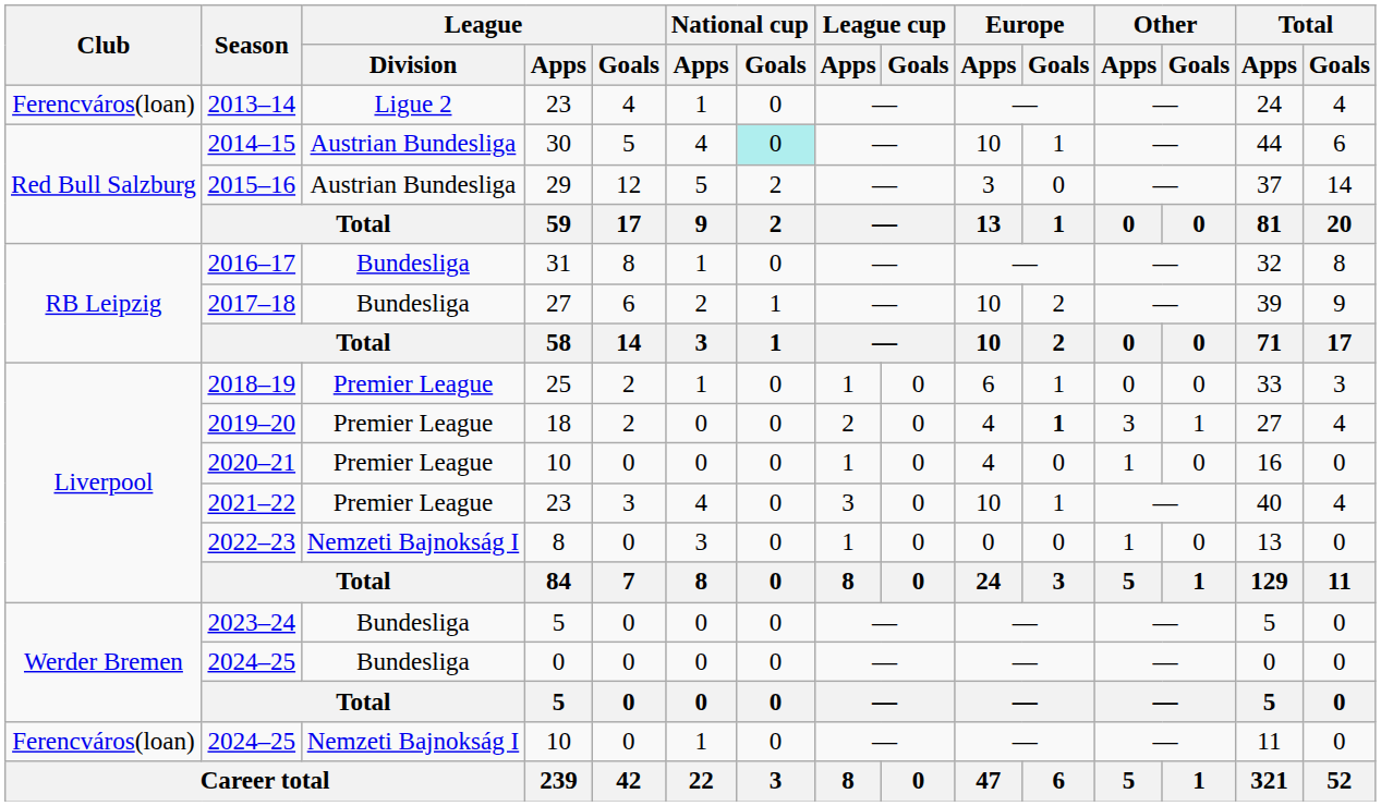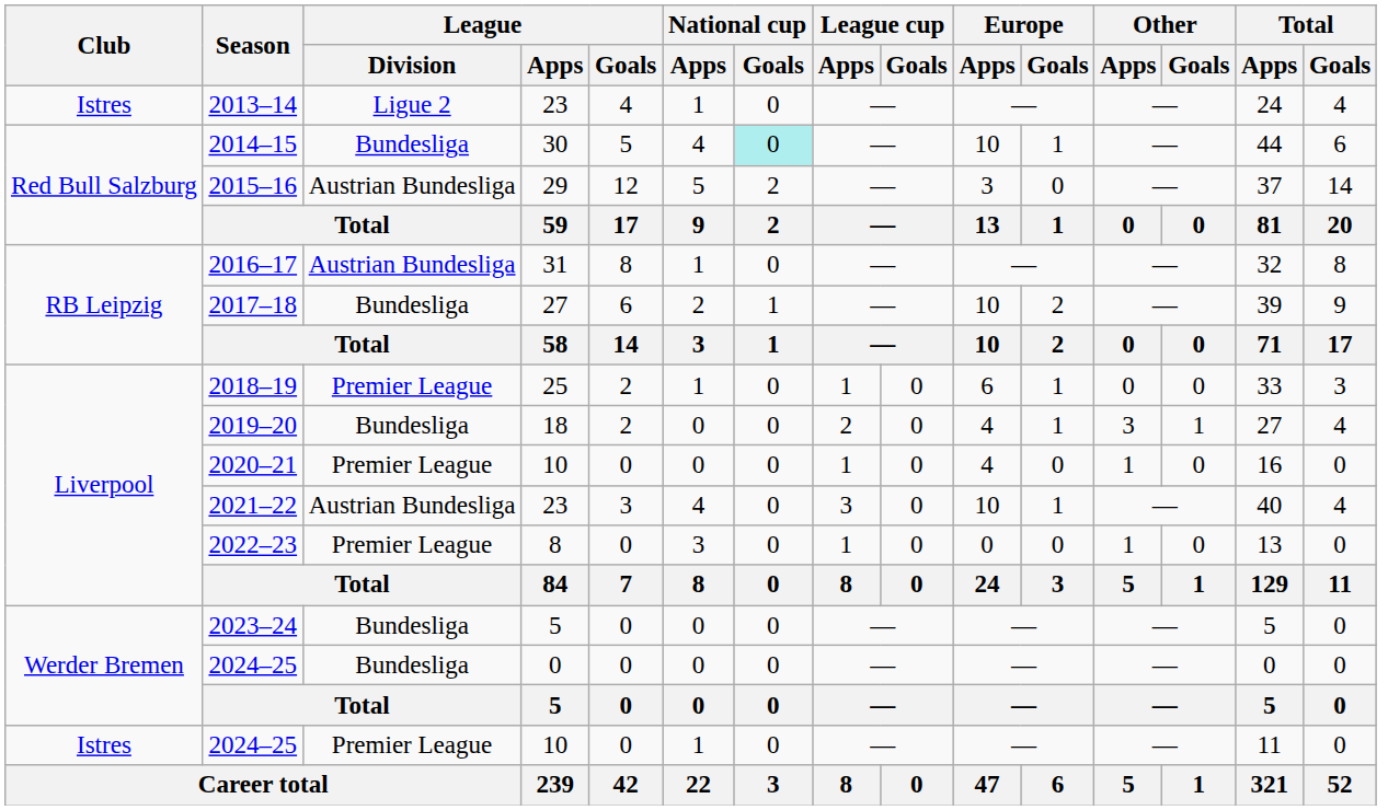 <table class="wikitable" style="text-align: center;">
 <tr>
 <th rowspan="2">Club</th>
 <th rowspan="2">Season</th>
 <th colspan="3">League</th>
 <th colspan="2">National cup</th>
 <th colspan="2">League cup</th>
 <th colspan="2">Europe</th>
 <th colspan="2">Other</th>
 <th colspan="2">Total</th>
 </tr>
 <tr>
 <th>Division</th>
 <th>Apps</th>
 <th>Goals</th>
 <th>Apps</th>
 <th>Goals</th>
 <th>Apps</th>
 <th>Goals</th>
 <th>Apps</th>
 <th>Goals</th>
 <th>Apps</th>
 <th>Goals</th>
 <th>Apps</th>
 <th>Goals</th>
 </tr>
 <tr>
-<td><a href='#'>Ferencváros</a>(loan)</td>
+<td><a href='#'>Istres</a></td>
 <td><a href='#'>2013–14</a></td>
 <td><a href='#'>Ligue 2</a></td>
 <td>23</td>
 <td>4</td>
 <td>1</td>
 <td>0</td>
 <td colspan="2">—</td>
 <td colspan="2">—</td>
 <td colspan="2">—</td>
 <td>24</td>
 <td>4</td>
 </tr>
 <tr>
 <td rowspan="3"><a href='#'>Red Bull Salzburg</a></td>
 <td><a href='#'>2014–15</a></td>
-<td><a href='#'>Austrian Bundesliga</a></td>
+<td><a href='#'>Bundesliga</a></td>
 <td>30</td>
 <td>5</td>
 <td>4</td>
 <td style="background: paleturquoise;">0</td>
 <td colspan="2">—</td>
 <td>10</td>
 <td>1</td>
 <td colspan="2">—</td>
 <td>44</td>
 <td>6</td>
 </tr>
 <tr>
 <td><a href='#'>2015–16</a></td>
 <td>Austrian Bundesliga</td>
 <td>29</td>
 <td>12</td>
 <td>5</td>
 <td>2</td>
 <td colspan="2">—</td>
 <td>3</td>
 <td>0</td>
 <td colspan="2">—</td>
 <td>37</td>
 <td>14</td>
 </tr>
 <tr>
 <th colspan="2">Total</th>
 <th>59</th>
 <th>17</th>
 <th>9</th>
 <th>2</th>
 <th colspan="2">—</th>
 <th>13</th>
 <th>1</th>
 <th>0</th>
 <th>0</th>
 <th>81</th>
 <th>20</th>
 </tr>
 <tr>
 <td rowspan="3"><a href='#'>RB Leipzig</a></td>
 <td><a href='#'>2016–17</a></td>
-<td><a href='#'>Bundesliga</a></td>
+<td><a href='#'>Austrian Bundesliga</a></td>
 <td>31</td>
 <td>8</td>
 <td>1</td>
 <td>0</td>
 <td colspan="2">—</td>
 <td colspan="2">—</td>
 <td colspan="2">—</td>
 <td>32</td>
 <td>8</td>
 </tr>
 <tr>
 <td><a href='#'>2017–18</a></td>
 <td>Bundesliga</td>
 <td>27</td>
 <td>6</td>
 <td>2</td>
 <td>1</td>
 <td colspan="2">—</td>
 <td>10</td>
 <td>2</td>
 <td colspan="2">—</td>
 <td>39</td>
 <td>9</td>
 </tr>
 <tr>
 <th colspan="2">Total</th>
 <th>58</th>
 <th>14</th>
 <th>3</th>
 <th>1</th>
 <th colspan="2">—</th>
 <th>10</th>
 <th>2</th>
 <th>0</th>
 <th>0</th>
 <th>71</th>
 <th>17</th>
 </tr>
 <tr>
 <td rowspan="6"><a href='#'>Liverpool</a></td>
 <td><a href='#'>2018–19</a></td>
 <td><a href='#'>Premier League</a></td>
 <td>25</td>
 <td>2</td>
 <td>1</td>
 <td>0</td>
 <td>1</td>
 <td>0</td>
 <td>6</td>
 <td>1</td>
 <td>0</td>
 <td>0</td>
 <td>33</td>
 <td>3</td>
 </tr>
 <tr>
 <td><a href='#'>2019–20</a></td>
-<td>Premier League</td>
+<td>Bundesliga</td>
 <td>18</td>
 <td>2</td>
 <td>0</td>
 <td>0</td>
 <td>2</td>
 <td>0</td>
 <td>4</td>
-<td><strong>1</strong></td>
+<td>1</td>
 <td>3</td>
 <td>1</td>
 <td>27</td>
 <td>4</td>
 </tr>
 <tr>
 <td><a href='#'>2020–21</a></td>
 <td>Premier League</td>
 <td>10</td>
 <td>0</td>
 <td>0</td>
 <td>0</td>
 <td>1</td>
 <td>0</td>
 <td>4</td>
 <td>0</td>
 <td>1</td>
 <td>0</td>
 <td>16</td>
 <td>0</td>
 </tr>
 <tr>
 <td><a href='#'>2021–22</a></td>
-<td>Premier League</td>
+<td>Austrian Bundesliga</td>
 <td>23</td>
 <td>3</td>
 <td>4</td>
 <td>0</td>
 <td>3</td>
 <td>0</td>
 <td>10</td>
 <td>1</td>
 <td colspan="2">—</td>
 <td>40</td>
 <td>4</td>
 </tr>
 <tr>
 <td><a href='#'>2022–23</a></td>
-<td><a href='#'>Nemzeti Bajnokság I</a></td>
+<td>Premier League</td>
 <td>8</td>
 <td>0</td>
 <td>3</td>
 <td>0</td>
 <td>1</td>
 <td>0</td>
 <td>0</td>
 <td>0</td>
 <td>1</td>
 <td>0</td>
 <td>13</td>
 <td>0</td>
 </tr>
 <tr>
 <th colspan="2">Total</th>
 <th>84</th>
 <th>7</th>
 <th>8</th>
 <th>0</th>
 <th>8</th>
 <th>0</th>
 <th>24</th>
 <th>3</th>
 <th>5</th>
 <th>1</th>
 <th>129</th>
 <th>11</th>
 </tr>
 <tr>
 <td rowspan="3"><a href='#'>Werder Bremen</a></td>
 <td><a href='#'>2023–24</a></td>
 <td>Bundesliga</td>
 <td>5</td>
 <td>0</td>
 <td>0</td>
 <td>0</td>
 <td colspan="2">—</td>
 <td colspan="2">—</td>
 <td colspan="2">—</td>
 <td>5</td>
 <td>0</td>
 </tr>
 <tr>
 <td><a href='#'>2024–25</a></td>
 <td>Bundesliga</td>
 <td>0</td>
 <td>0</td>
 <td>0</td>
 <td>0</td>
 <td colspan="2">—</td>
 <td colspan="2">—</td>
 <td colspan="2">—</td>
 <td>0</td>
 <td>0</td>
 </tr>
 <tr>
 <th colspan="2">Total</th>
 <th>5</th>
 <th>0</th>
 <th>0</th>
 <th>0</th>
 <th colspan="2">—</th>
 <th colspan="2">—</th>
 <th colspan="2">—</th>
 <th>5</th>
 <th>0</th>
 </tr>
 <tr>
-<td><a href='#'>Ferencváros</a>(loan)</td>
+<td><a href='#'>Istres</a></td>
 <td><a href='#'>2024–25</a></td>
-<td><a href='#'>Nemzeti Bajnokság I</a></td>
+<td>Premier League</td>
 <td>10</td>
 <td>0</td>
 <td>1</td>
 <td>0</td>
 <td colspan="2">—</td>
 <td colspan="2">—</td>
 <td colspan="2">—</td>
 <td>11</td>
 <td>0</td>
 </tr>
 <tr>
 <th colspan="3">Career total</th>
 <th>239</th>
 <th>42</th>
 <th>22</th>
 <th>3</th>
 <th>8</th>
 <th>0</th>
 <th>47</th>
 <th>6</th>
 <th>5</th>
 <th>1</th>
 <th>321</th>
 <th>52</th>
 </tr>
 </table>
